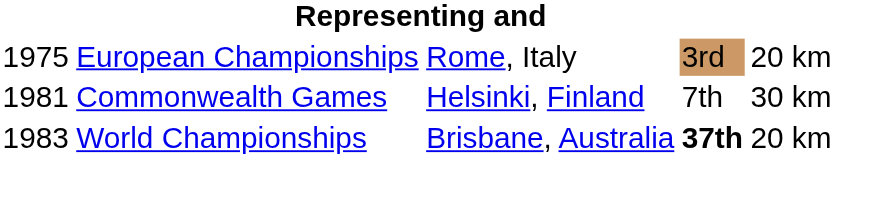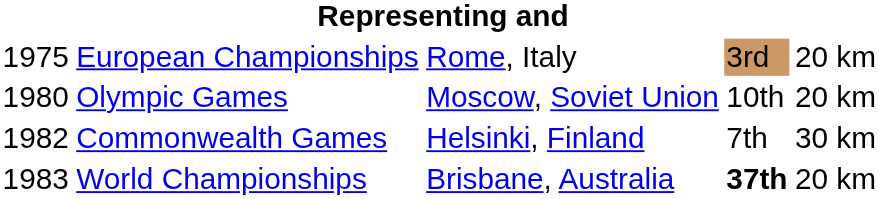 <table>
 <tr>
 <th colspan="6">Representing  and </th>
 </tr>
 <tr>
 <td>1975</td>
 <td><a href='#'>European Championships</a></td>
 <td><a href='#'>Rome</a>, Italy</td>
 <td bgcolor="cc9966">3rd</td>
 <td>20 km</td>
 <td></td>
 </tr>
 <tr>
-<td>1981</td>
+<td>1980</td>
+<td><a href='#'>Olympic Games</a></td>
+<td><a href='#'>Moscow</a>, <a href='#'>Soviet Union</a></td>
+<td>10th</td>
+<td>20 km</td>
+<td></td>
+</tr>
+<tr>
+<td>1982</td>
 <td><a href='#'>Commonwealth Games</a></td>
 <td><a href='#'>Helsinki</a>, <a href='#'>Finland</a></td>
 <td>7th</td>
 <td>30 km</td>
 <td></td>
 </tr>
 <tr>
 <td>1983</td>
 <td><a href='#'>World Championships</a></td>
 <td><a href='#'>Brisbane</a>, <a href='#'>Australia</a></td>
 <td><strong>37th</strong></td>
 <td>20 km</td>
 <td></td>
 </tr>
 </table>
